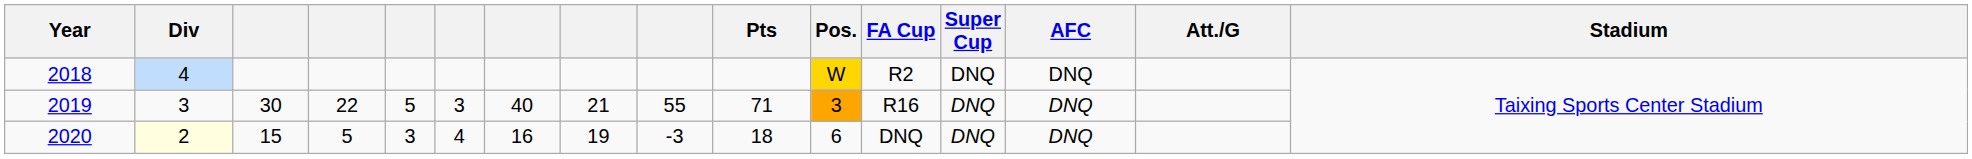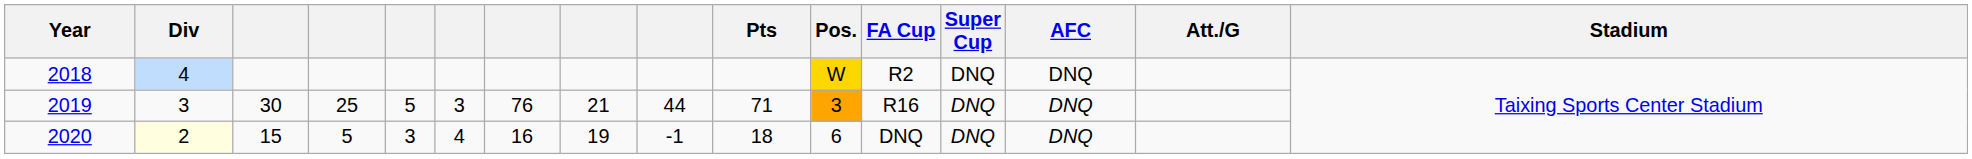 <table class="wikitable sortable" width=100% style=text-align:Center>
 <tr>
 <th>Year</th>
 <th>Div</th>
 <th></th>
 <th></th>
 <th></th>
 <th></th>
 <th></th>
 <th></th>
 <th></th>
 <th>Pts</th>
 <th width=2%>Pos.</th>
 <th width=4%><a href='#'>FA Cup</a></th>
 <th width=2%><a href='#'>Super Cup</a></th>
 <th><a href='#'>AFC</a></th>
 <th>Att./G</th>
 <th>Stadium</th>
 </tr>
 <tr>
 <td><a href='#'>2018</a></td>
 <td bgcolor="#c1ddfd">4</td>
 <td></td>
 <td></td>
 <td></td>
 <td></td>
 <td></td>
 <td></td>
 <td></td>
 <td></td>
 <td bgcolor=#FFD700>W</td>
 <td>R2</td>
 <td>DNQ</td>
 <td>DNQ</td>
 <td></td>
 <td align=center rowspan=3><a href='#'>Taixing Sports Center Stadium</a></td>
 </tr>
 <tr>
 <td><a href='#'>2019</a></td>
 <td>3</td>
 <td>30</td>
-<td>22</td>
+<td>25</td>
 <td>5</td>
 <td>3</td>
-<td>40</td>
+<td>76</td>
 <td>21</td>
-<td>55</td>
+<td>44</td>
 <td>71</td>
 <td bgcolor=FFA500>3</td>
 <td>R16</td>
 <td><em>DNQ</em></td>
 <td><em>DNQ</em></td>
 <td></td>
 </tr>
 <tr>
 <td><a href='#'>2020</a></td>
 <td bgcolor="#FFFFE0">2</td>
 <td>15</td>
 <td>5</td>
 <td>3</td>
 <td>4</td>
 <td>16</td>
 <td>19</td>
-<td>-3</td>
+<td>-1</td>
 <td>18</td>
 <td>6</td>
 <td>DNQ</td>
 <td><em>DNQ</em></td>
 <td><em>DNQ</em></td>
 <td></td>
 </tr>
 </table>
